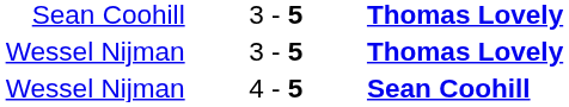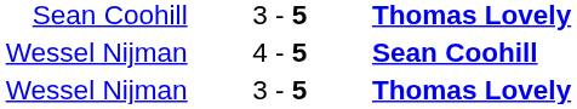 <table style="text-align:center">
 <tr>
 <th width=223></th>
 <th width=100></th>
 <th width=223></th>
 </tr>
 <tr>
 <td align=right><a href='#'>Sean Coohill</a> </td>
 <td>3 - <strong>5</strong></td>
 <td align=left> <strong><a href='#'>Thomas Lovely</a></strong></td>
 </tr>
 <tr>
 <td align=right><a href='#'>Wessel Nijman</a> </td>
+<td>4 - <strong>5</strong></td>
+<td align=left> <strong><a href='#'>Sean Coohill</a></strong></td>
+</tr>
+<tr>
+<td align=right><a href='#'>Wessel Nijman</a> </td>
 <td>3 - <strong>5</strong></td>
 <td align=left> <strong><a href='#'>Thomas Lovely</a></strong></td>
 </tr>
-<tr>
-<td align=right><a href='#'>Wessel Nijman</a> </td>
-<td>4 - <strong>5</strong></td>
-<td align=left> <strong><a href='#'>Sean Coohill</a></strong></td>
-</tr>
 </table>
